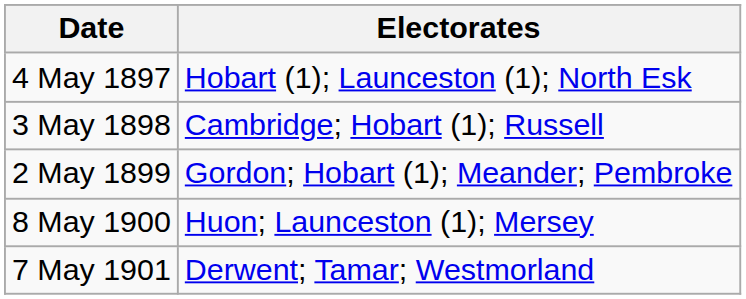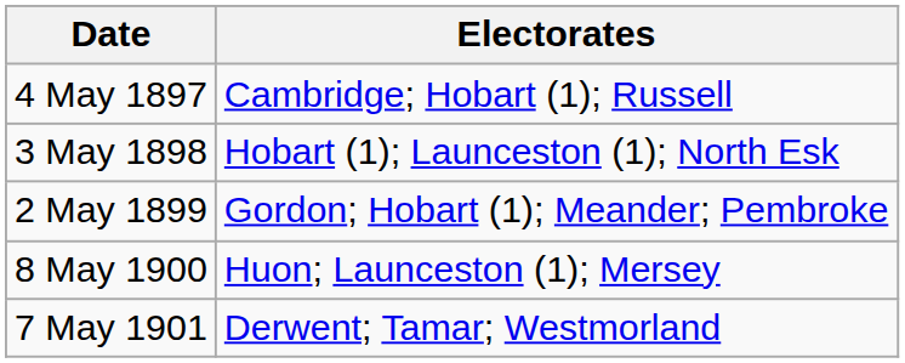 <table class=wikitable>
 <tr>
 <th>Date</th>
 <th>Electorates</th>
 </tr>
 <tr>
 <td>4 May 1897</td>
-<td><a href='#'>Hobart</a> (1); <a href='#'>Launceston</a> (1); <a href='#'>North Esk</a></td>
+<td><a href='#'>Cambridge</a>; <a href='#'>Hobart</a> (1); <a href='#'>Russell</a></td>
 </tr>
 <tr>
 <td>3 May 1898</td>
-<td><a href='#'>Cambridge</a>; <a href='#'>Hobart</a> (1); <a href='#'>Russell</a></td>
+<td><a href='#'>Hobart</a> (1); <a href='#'>Launceston</a> (1); <a href='#'>North Esk</a></td>
 </tr>
 <tr>
 <td>2 May 1899</td>
 <td><a href='#'>Gordon</a>; <a href='#'>Hobart</a> (1); <a href='#'>Meander</a>; <a href='#'>Pembroke</a></td>
 </tr>
 <tr>
 <td>8 May 1900</td>
 <td><a href='#'>Huon</a>; <a href='#'>Launceston</a> (1); <a href='#'>Mersey</a></td>
 </tr>
 <tr>
 <td>7 May 1901</td>
 <td><a href='#'>Derwent</a>; <a href='#'>Tamar</a>; <a href='#'>Westmorland</a></td>
 </tr>
 </table>
